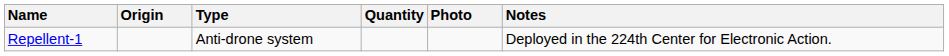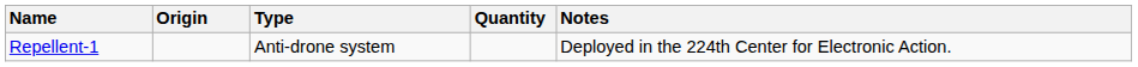 <table class="wikitable">
 <tr>
 <th style="text-align: left; width:12%;">Name</th>
 <th style="text-align: left; width:8%;">Origin</th>
 <th style="text-align: left; width:18%;">Type</th>
 <th style="text-align: left; width:7%;">Quantity</th>
-<th style="text-align: left;width:8%;">Photo</th>
 <th style="text-align: left;width:47%;">Notes</th>
 </tr>
 <tr>
 <td><a href='#'>Repellent-1</a></td>
 <td></td>
 <td>Anti-drone system</td>
 <td></td>
-<td></td>
 <td>Deployed in the 224th Center for Electronic Action.</td>
 </tr>
 </table>
